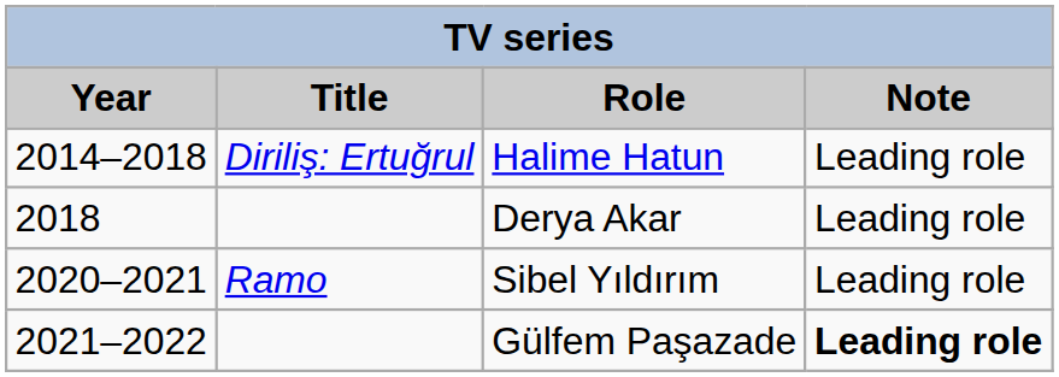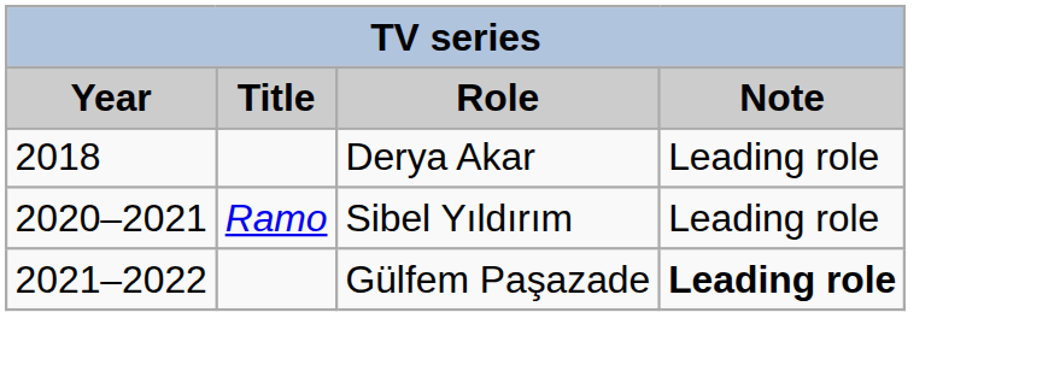 <table class="wikitable" style="font-size:90%">
 <tr>
 <th colspan="4" style="background:LightSteelBlue">TV series</th>
 </tr>
 <tr>
 <th style="background:#CCCCCC">Year</th>
 <th style="background:#CCCCCC">Title</th>
 <th style="background:#CCCCCC">Role</th>
 <th style="background:#CCCCCC">Note</th>
-</tr>
-<tr>
-<td>2014–2018</td>
-<td><em><a href='#'>Diriliş: Ertuğrul</a></em></td>
-<td><a href='#'>Halime Hatun</a></td>
-<td>Leading role</td>
 </tr>
 <tr>
 <td>2018</td>
 <td><em></em></td>
 <td>Derya Akar</td>
 <td>Leading role</td>
 </tr>
 <tr>
 <td>2020–2021</td>
 <td><em><a href='#'>Ramo</a></em></td>
 <td>Sibel Yıldırım</td>
 <td>Leading role</td>
 </tr>
 <tr>
 <td>2021–2022</td>
 <td><em></em></td>
 <td>Gülfem Paşazade</td>
 <td><strong>Leading role</strong></td>
 </tr>
 </table>
